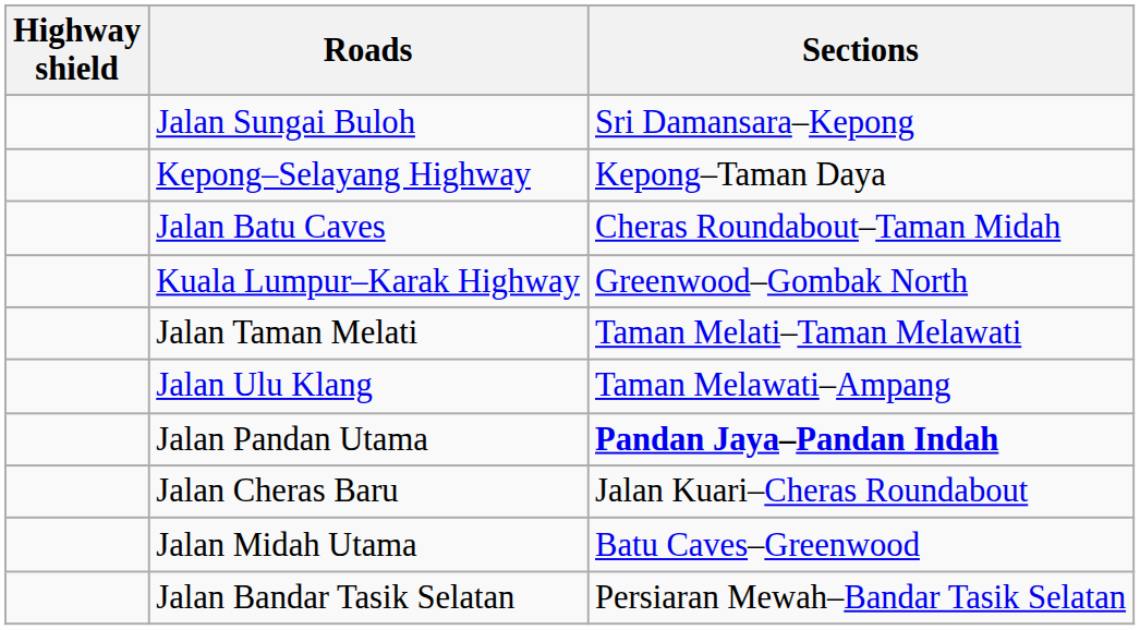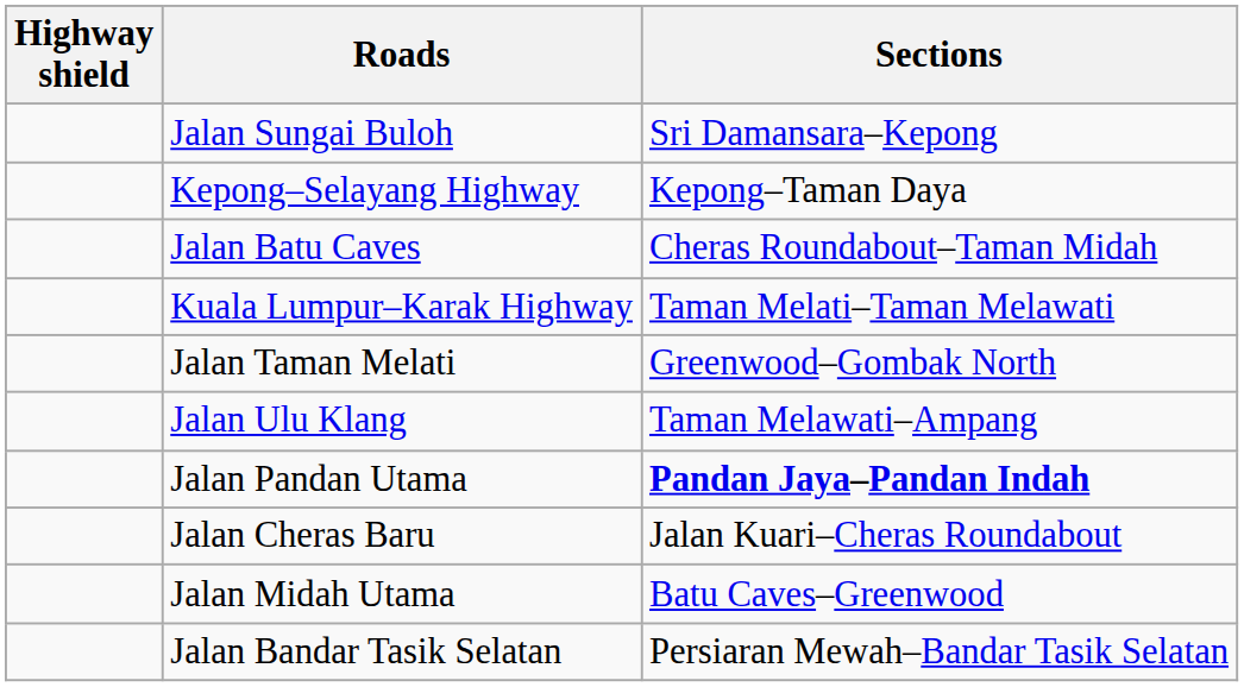 <table class="wikitable">
 <tr>
 <th>Highway<br>shield</th>
 <th>Roads</th>
 <th>Sections</th>
 </tr>
 <tr>
 <td></td>
 <td><a href='#'>Jalan Sungai Buloh</a></td>
 <td><a href='#'>Sri Damansara</a>–<a href='#'>Kepong</a></td>
 </tr>
 <tr>
 <td></td>
 <td><a href='#'>Kepong–Selayang Highway</a></td>
 <td><a href='#'>Kepong</a>–Taman Daya</td>
 </tr>
 <tr>
 <td></td>
 <td><a href='#'>Jalan Batu Caves</a></td>
 <td><a href='#'>Cheras Roundabout</a>–<a href='#'>Taman Midah</a></td>
 </tr>
 <tr>
 <td></td>
 <td><a href='#'>Kuala Lumpur–Karak Highway</a></td>
-<td><a href='#'>Greenwood</a>–<a href='#'>Gombak North</a></td>
+<td><a href='#'>Taman Melati</a>–<a href='#'>Taman Melawati</a></td>
 </tr>
 <tr>
 <td></td>
 <td>Jalan Taman Melati</td>
-<td><a href='#'>Taman Melati</a>–<a href='#'>Taman Melawati</a></td>
+<td><a href='#'>Greenwood</a>–<a href='#'>Gombak North</a></td>
 </tr>
 <tr>
 <td></td>
 <td><a href='#'>Jalan Ulu Klang</a></td>
 <td><a href='#'>Taman Melawati</a>–<a href='#'>Ampang</a></td>
 </tr>
 <tr>
 <td></td>
 <td>Jalan Pandan Utama</td>
 <td><strong><a href='#'>Pandan Jaya</a>–<a href='#'>Pandan Indah</a></strong></td>
 </tr>
 <tr>
 <td></td>
 <td>Jalan Cheras Baru</td>
 <td>Jalan Kuari–<a href='#'>Cheras Roundabout</a></td>
 </tr>
 <tr>
 <td></td>
 <td>Jalan Midah Utama</td>
 <td><a href='#'>Batu Caves</a>–<a href='#'>Greenwood</a></td>
 </tr>
 <tr>
 <td></td>
 <td>Jalan Bandar Tasik Selatan</td>
 <td>Persiaran Mewah–<a href='#'>Bandar Tasik Selatan</a></td>
 </tr>
 </table>
